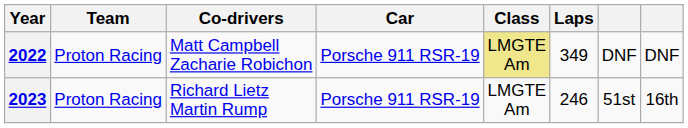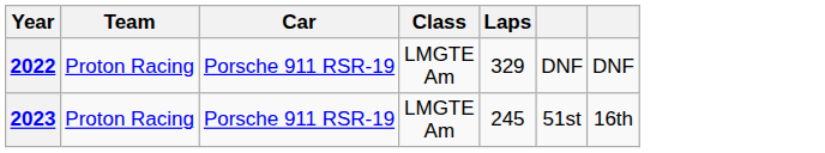 <table class="wikitable" style="text-align:center; font-size:90%">
 <tr>
 <th>Year</th>
 <th>Team</th>
-<th>Co-drivers</th>
 <th>Car</th>
 <th>Class</th>
 <th>Laps</th>
 <th></th>
 <th></th>
 </tr>
 <tr>
 <th><a href='#'>2022</a></th>
 <td align="left"> <a href='#'>Proton Racing</a></td>
-<td align="left"> <a href='#'>Matt Campbell</a><br> <a href='#'>Zacharie Robichon</a></td>
 <td align="left"><a href='#'>Porsche 911 RSR-19</a></td>
-<td style="background: khaki;">LMGTE<br>Am</td>
-<td>349</td>
+<td>LMGTE<br>Am</td>
+<td>329</td>
 <td>DNF</td>
 <td>DNF</td>
 </tr>
 <tr>
 <th><a href='#'>2023</a></th>
 <td align="left"> <a href='#'>Proton Racing</a></td>
-<td align="left"> <a href='#'>Richard Lietz</a><br> <a href='#'>Martin Rump</a></td>
 <td align="left"><a href='#'>Porsche 911 RSR-19</a></td>
 <td>LMGTE<br>Am</td>
-<td>246</td>
+<td>245</td>
 <td>51st</td>
 <td>16th</td>
 </tr>
 </table>
